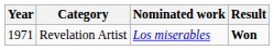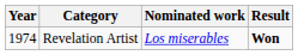 <table class="wikitable">
 <tr>
 <th>Year</th>
 <th>Category</th>
 <th>Nominated work</th>
 <th>Result</th>
 </tr>
 <tr>
-<td>1971</td>
+<td>1974</td>
 <td>Revelation Artist</td>
 <td><em><a href='#'>Los miserables</a></em></td>
 <td><strong>Won</strong></td>
 </tr>
 </table>
